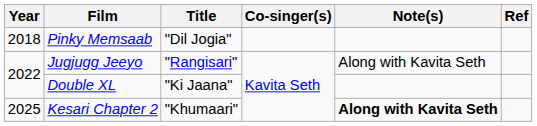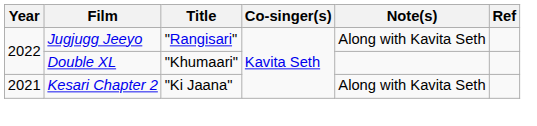 <table class="wikitable sortable">
 <tr>
 <th>Year</th>
 <th>Film</th>
 <th>Title</th>
 <th>Co-singer(s)</th>
 <th>Note(s)</th>
 <th>Ref</th>
-</tr>
-<tr>
-<td>2018</td>
-<td><em><a href='#'>Pinky Memsaab</a></em></td>
-<td>"Dil Jogia"</td>
-<td></td>
-<td></td>
-<td></td>
 </tr>
 <tr>
 <td rowspan="2">2022</td>
 <td><em><a href='#'>Jugjugg Jeeyo</a></em></td>
 <td>"<a href='#'>Rangisari</a>"</td>
 <td rowspan=3><a href='#'>Kavita Seth</a></td>
 <td>Along with Kavita Seth</td>
 <td></td>
 </tr>
 <tr>
 <td><em><a href='#'>Double XL</a></em></td>
-<td>"Ki Jaana"</td>
+<td>"Khumaari"</td>
 <td></td>
 <td></td>
 </tr>
 <tr>
-<td>2025</td>
+<td>2021</td>
 <td><em><a href='#'>Kesari Chapter 2</a></em></td>
-<td>"Khumaari"</td>
-<td><strong>Along with Kavita Seth</strong></td>
+<td>"Ki Jaana"</td>
+<td>Along with Kavita Seth</td>
 <td></td>
 </tr>
 </table>
